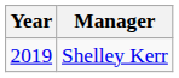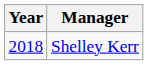 <table class="wikitable">
 <tr>
 <th>Year</th>
 <th>Manager</th>
 </tr>
 <tr>
-<td align=center><a href='#'>2019</a></td>
+<td align=center><a href='#'>2018</a></td>
 <td> <a href='#'>Shelley Kerr</a></td>
 </tr>
 </table>
